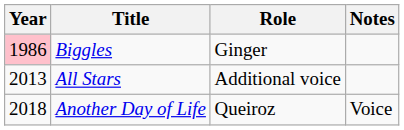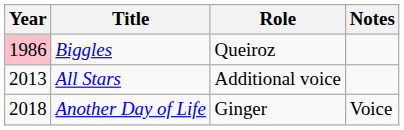 <table class="wikitable sortable">
 <tr>
 <th>Year</th>
 <th>Title</th>
 <th>Role</th>
 <th>Notes</th>
 </tr>
 <tr>
 <td style="background: pink;">1986</td>
 <td><a href='#'><em>Biggles</em></a></td>
-<td>Ginger</td>
+<td>Queiroz</td>
 <td></td>
 </tr>
 <tr>
 <td>2013</td>
 <td><a href='#'><em>All Stars</em></a></td>
 <td>Additional voice</td>
 <td></td>
 </tr>
 <tr>
 <td>2018</td>
 <td><a href='#'><em>Another Day of Life</em></a></td>
-<td>Queiroz</td>
+<td>Ginger</td>
 <td>Voice</td>
 </tr>
 </table>
